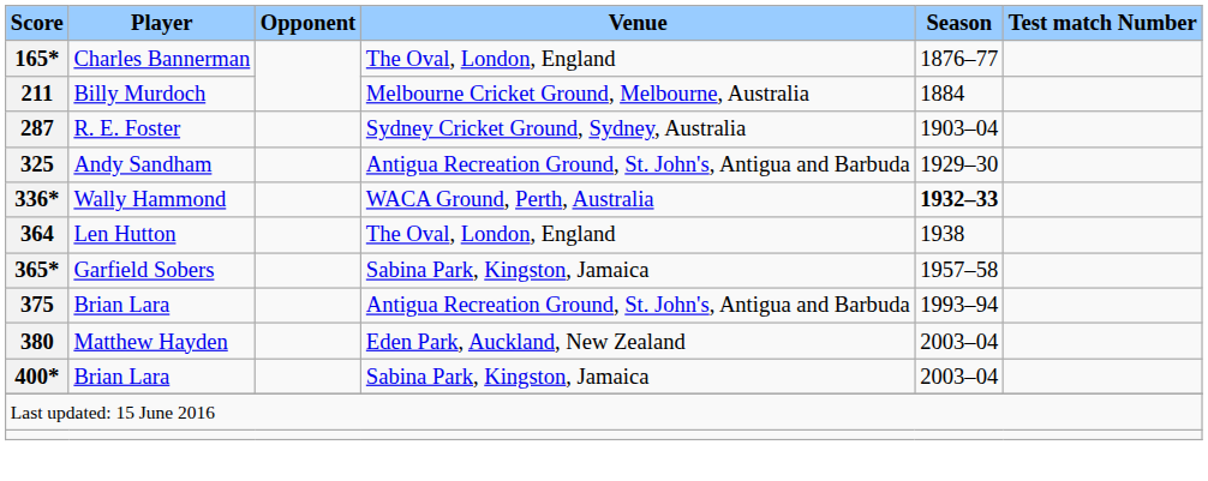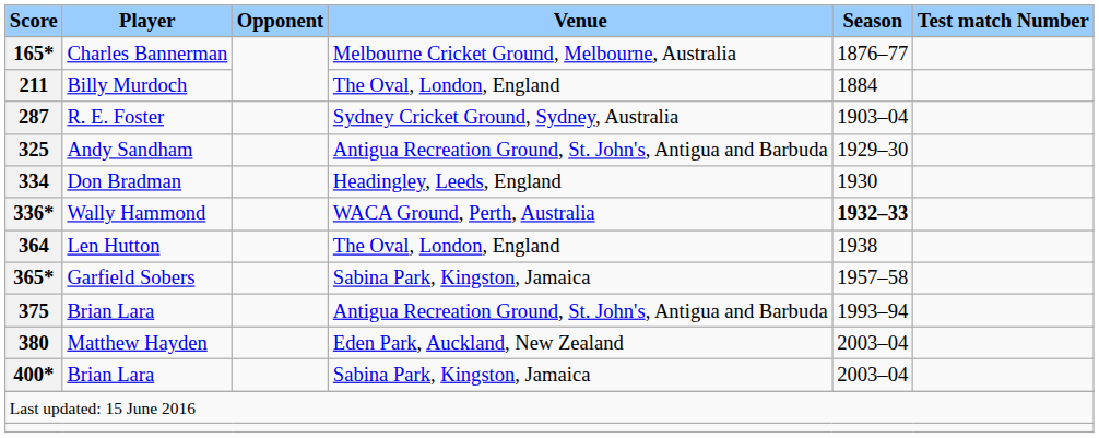 <table class="wikitable sortable">
 <tr style="background:#9cf;">
 <td style="text-align:center;"><strong>Score</strong></td>
 <td style="text-align:center;"><strong>Player</strong></td>
 <td style="text-align:center;"><strong>Opponent</strong></td>
 <td style="text-align:center;"><strong>Venue</strong></td>
 <td style="text-align:center;"><strong>Season</strong></td>
 <td style="text-align:center;"><strong>Test match Number</strong></td>
 </tr>
 <tr>
 <th>165*</th>
 <td> <a href='#'>Charles Bannerman</a></td>
 <td rowspan=2></td>
-<td><a href='#'>The Oval</a>, <a href='#'>London</a>, England</td>
+<td><a href='#'>Melbourne Cricket Ground</a>, <a href='#'>Melbourne</a>, Australia</td>
 <td>1876–77</td>
 <td></td>
 </tr>
 <tr>
 <th>211</th>
 <td> <a href='#'>Billy Murdoch</a></td>
-<td><a href='#'>Melbourne Cricket Ground</a>, <a href='#'>Melbourne</a>, Australia</td>
+<td><a href='#'>The Oval</a>, <a href='#'>London</a>, England</td>
 <td>1884</td>
 <td></td>
 </tr>
 <tr>
 <th>287</th>
 <td> <a href='#'>R. E. Foster</a></td>
 <td></td>
 <td><a href='#'>Sydney Cricket Ground</a>, <a href='#'>Sydney</a>, Australia</td>
 <td>1903–04</td>
 <td></td>
 </tr>
 <tr>
 <th>325</th>
 <td> <a href='#'>Andy Sandham</a></td>
 <td></td>
 <td><a href='#'>Antigua Recreation Ground</a>, <a href='#'>St. John's</a>, Antigua and Barbuda</td>
 <td>1929–30</td>
+<td></td>
+</tr>
+<tr>
+<th>334</th>
+<td> <a href='#'>Don Bradman</a></td>
+<td></td>
+<td><a href='#'>Headingley</a>, <a href='#'>Leeds</a>, England</td>
+<td>1930</td>
 <td></td>
 </tr>
 <tr>
 <th>336*</th>
 <td> <a href='#'>Wally Hammond</a></td>
 <td></td>
 <td><a href='#'>WACA Ground</a>, <a href='#'>Perth</a>, <a href='#'>Australia</a></td>
 <td><strong>1932–33</strong></td>
 <td></td>
 </tr>
 <tr>
 <th>364</th>
 <td> <a href='#'>Len Hutton</a></td>
 <td></td>
 <td><a href='#'>The Oval</a>, <a href='#'>London</a>, England</td>
 <td>1938</td>
 <td></td>
 </tr>
 <tr>
 <th>365*</th>
 <td> <a href='#'>Garfield Sobers</a></td>
 <td></td>
 <td><a href='#'>Sabina Park</a>, <a href='#'>Kingston</a>, Jamaica</td>
 <td>1957–58</td>
 <td></td>
 </tr>
 <tr>
 <th>375</th>
 <td> <a href='#'>Brian Lara</a></td>
 <td></td>
 <td><a href='#'>Antigua Recreation Ground</a>, <a href='#'>St. John's</a>, Antigua and Barbuda</td>
 <td>1993–94</td>
 <td></td>
 </tr>
 <tr>
 <th>380</th>
 <td> <a href='#'>Matthew Hayden</a></td>
 <td></td>
 <td><a href='#'>Eden Park</a>, <a href='#'>Auckland</a>, New Zealand</td>
 <td>2003–04</td>
 <td></td>
 </tr>
 <tr>
 <th>400*</th>
 <td> <a href='#'>Brian Lara</a></td>
 <td></td>
 <td><a href='#'>Sabina Park</a>, <a href='#'>Kingston</a>, Jamaica</td>
 <td>2003–04</td>
 <td></td>
 </tr>
 <tr>
 </tr>
 <tr class=sortbottom>
 <td colspan=6><small>Last updated: 15 June 2016</small></td>
 </tr>
 <tr>
 <td colspan=6></td>
 </tr>
 </table>
